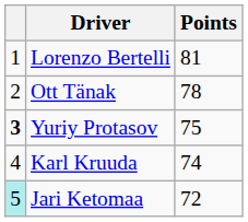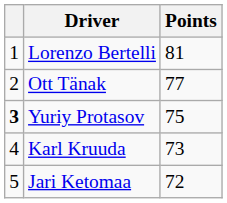 <table class="wikitable" style="font-size: 90%;">
 <tr>
 <th></th>
 <th>Driver</th>
 <th>Points</th>
 </tr>
 <tr>
 <td>1</td>
 <td> <a href='#'>Lorenzo Bertelli</a></td>
 <td>81</td>
 </tr>
 <tr>
 <td>2</td>
 <td> <a href='#'>Ott Tänak</a></td>
-<td>78</td>
+<td>77</td>
 </tr>
 <tr>
 <td><strong>3</strong></td>
 <td> <a href='#'>Yuriy Protasov</a></td>
 <td>75</td>
 </tr>
 <tr>
 <td>4</td>
 <td> <a href='#'>Karl Kruuda</a></td>
-<td>74</td>
+<td>73</td>
 </tr>
 <tr>
-<td style="background: paleturquoise;">5</td>
+<td>5</td>
 <td> <a href='#'>Jari Ketomaa</a></td>
 <td>72</td>
 </tr>
 </table>
